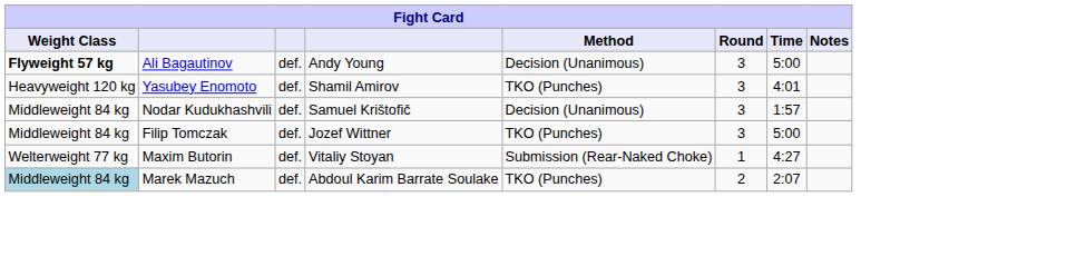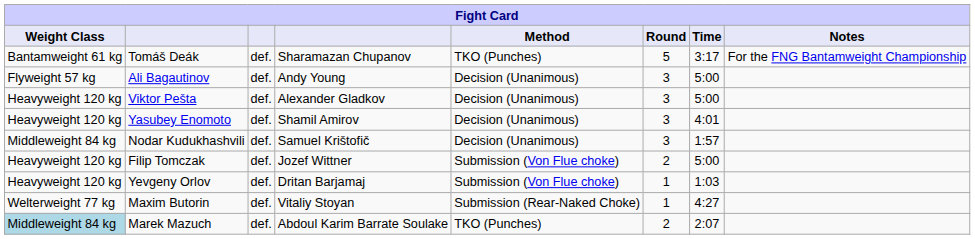 <table class="wikitable" style="font-size: 80%;">
 <tr>
 <th colspan="8" style="background-color: #ccf; color: #000080; text-align: center;"><strong>Fight Card</strong></th>
 </tr>
 <tr>
 <th colspan="1" style="background-color: #E6E8FA; color: #000000; text-align: center;">Weight Class</th>
 <th colspan="1" style="background-color: #E6E8FA; color: #000000; text-align: center;"></th>
 <th colspan="1" style="background-color: #E6E8FA; color: #000000; text-align: center;"></th>
 <th colspan="1" style="background-color: #E6E8FA; color: #000000; text-align: center;"></th>
 <th colspan="1" style="background-color: #E6E8FA; color: #000000; text-align: center;">Method</th>
 <th colspan="1" style="background-color: #E6E8FA; color: #000000; text-align: center;">Round</th>
 <th colspan="1" style="background-color: #E6E8FA; color: #000000; text-align: center;">Time</th>
 <th colspan="1" style="background-color: #E6E8FA; color: #000000; text-align: center;">Notes</th>
 </tr>
 <tr>
-<td><strong>Flyweight 57 kg</strong></td>
+<td>Bantamweight 61 kg</td>
+<td> Tomáš Deák</td>
+<td>def.</td>
+<td> Sharamazan Chupanov</td>
+<td>TKO (Punches)</td>
+<td align=center>5</td>
+<td align=center>3:17</td>
+<td>For the <a href='#'>FNG Bantamweight Championship</a></td>
+</tr>
+<tr>
+<td>Flyweight 57 kg</td>
 <td> <a href='#'>Ali Bagautinov</a></td>
 <td>def.</td>
 <td> Andy Young</td>
 <td>Decision (Unanimous)</td>
 <td align=center>3</td>
 <td align=center>5:00</td>
 <td></td>
 </tr>
 <tr>
 <td>Heavyweight 120 kg</td>
+<td> <a href='#'>Viktor Pešta</a></td>
+<td>def.</td>
+<td> Alexander Gladkov</td>
+<td>Decision (Unanimous)</td>
+<td align=center>3</td>
+<td align=center>5:00</td>
+<td></td>
+</tr>
+<tr>
+<td>Heavyweight 120 kg</td>
 <td> <a href='#'>Yasubey Enomoto</a></td>
 <td>def.</td>
 <td> Shamil Amirov</td>
-<td>TKO (Punches)</td>
+<td>Decision (Unanimous)</td>
 <td align=center>3</td>
 <td align=center>4:01</td>
 <td></td>
 </tr>
 <tr>
 <td>Middleweight 84 kg</td>
 <td> Nodar Kudukhashvili</td>
 <td>def.</td>
 <td> Samuel Krištofič</td>
 <td>Decision (Unanimous)</td>
 <td align=center>3</td>
 <td align=center>1:57</td>
 <td></td>
 </tr>
 <tr>
-<td>Middleweight 84 kg</td>
+<td>Heavyweight 120 kg</td>
 <td> Filip Tomczak</td>
 <td>def.</td>
 <td> Jozef Wittner</td>
-<td>TKO (Punches)</td>
-<td align=center>3</td>
+<td>Submission (<a href='#'>Von Flue choke</a>)</td>
+<td align=center>2</td>
 <td align=center>5:00</td>
+<td></td>
+</tr>
+<tr>
+<td>Heavyweight 120 kg</td>
+<td> Yevgeny Orlov</td>
+<td>def.</td>
+<td> Dritan Barjamaj</td>
+<td>Submission (<a href='#'>Von Flue choke</a>)</td>
+<td align=center>1</td>
+<td align=center>1:03</td>
 <td></td>
 </tr>
 <tr>
 <td>Welterweight 77 kg</td>
 <td> Maxim Butorin</td>
 <td>def.</td>
 <td> Vitaliy Stoyan</td>
 <td>Submission (Rear-Naked Choke)</td>
 <td align=center>1</td>
 <td align=center>4:27</td>
 <td></td>
 </tr>
 <tr>
 <td style="background: lightblue;">Middleweight 84 kg</td>
 <td> Marek Mazuch</td>
 <td>def.</td>
 <td> Abdoul Karim Barrate Soulake</td>
 <td>TKO (Punches)</td>
 <td align=center>2</td>
 <td align=center>2:07</td>
 <td></td>
 </tr>
 </table>
